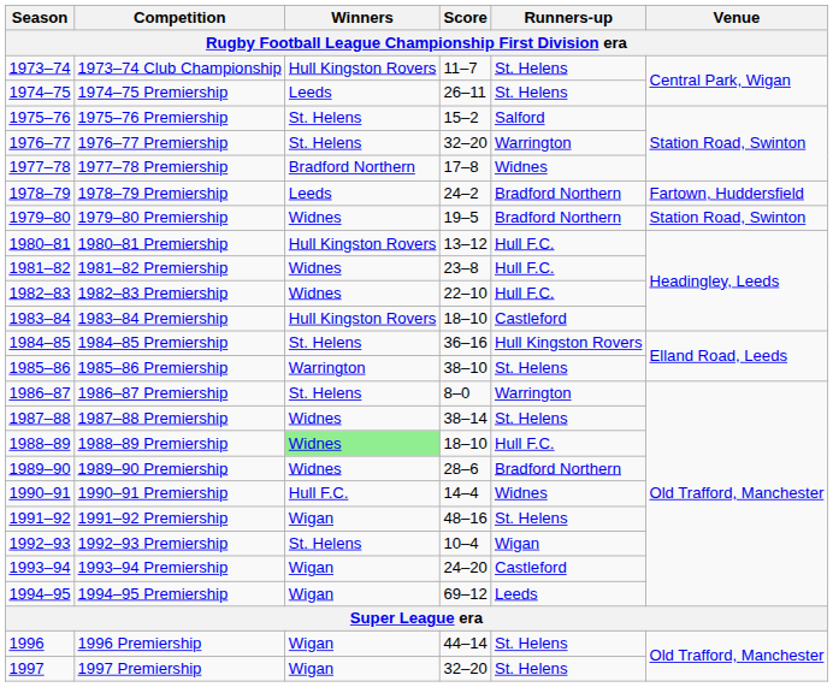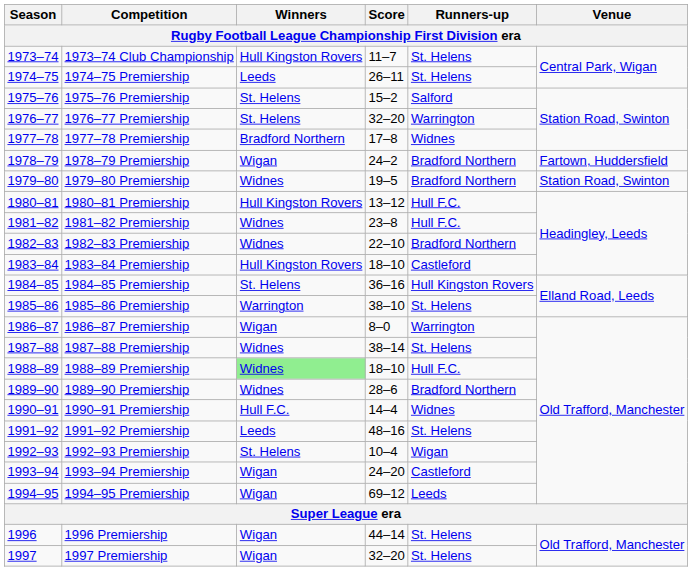 <table class="wikitable">
 <tr>
 <th>Season</th>
 <th>Competition</th>
 <th>Winners</th>
 <th>Score</th>
 <th>Runners-up</th>
 <th>Venue</th>
 </tr>
 <tr>
 <th colspan="6"><a href='#'>Rugby Football League Championship First Division</a> era</th>
 </tr>
 <tr>
 <td><a href='#'>1973–74</a></td>
 <td><a href='#'>1973–74 Club Championship</a></td>
 <td> <a href='#'>Hull Kingston Rovers</a></td>
 <td>11–7</td>
 <td> <a href='#'>St. Helens</a></td>
 <td rowspan=2><a href='#'>Central Park, Wigan</a></td>
 </tr>
 <tr>
 <td><a href='#'>1974–75</a></td>
 <td><a href='#'>1974–75 Premiership</a></td>
 <td> <a href='#'>Leeds</a></td>
 <td>26–11</td>
 <td> <a href='#'>St. Helens</a></td>
 </tr>
 <tr>
 <td><a href='#'>1975–76</a></td>
 <td><a href='#'>1975–76 Premiership</a></td>
 <td> <a href='#'>St. Helens</a></td>
 <td>15–2</td>
 <td> <a href='#'>Salford</a></td>
 <td rowspan=3><a href='#'>Station Road, Swinton</a></td>
 </tr>
 <tr>
 <td><a href='#'>1976–77</a></td>
 <td><a href='#'>1976–77 Premiership</a></td>
 <td> <a href='#'>St. Helens</a></td>
 <td>32–20</td>
 <td> <a href='#'>Warrington</a></td>
 </tr>
 <tr>
 <td><a href='#'>1977–78</a></td>
 <td><a href='#'>1977–78 Premiership</a></td>
 <td> <a href='#'>Bradford Northern</a></td>
 <td>17–8</td>
 <td> <a href='#'>Widnes</a></td>
 </tr>
 <tr>
 <td><a href='#'>1978–79</a></td>
 <td><a href='#'>1978–79 Premiership</a></td>
-<td> <a href='#'>Leeds</a></td>
+<td> <a href='#'>Wigan</a></td>
 <td>24–2</td>
 <td> <a href='#'>Bradford Northern</a></td>
 <td><a href='#'>Fartown, Huddersfield</a></td>
 </tr>
 <tr>
 <td><a href='#'>1979–80</a></td>
 <td><a href='#'>1979–80 Premiership</a></td>
 <td>  <a href='#'>Widnes</a></td>
 <td>19–5</td>
 <td> <a href='#'>Bradford Northern</a></td>
 <td><a href='#'>Station Road, Swinton</a></td>
 </tr>
 <tr>
 <td><a href='#'>1980–81</a></td>
 <td><a href='#'>1980–81 Premiership</a></td>
 <td> <a href='#'>Hull Kingston Rovers</a></td>
 <td>13–12</td>
 <td> <a href='#'>Hull F.C.</a></td>
 <td rowspan=4><a href='#'>Headingley, Leeds</a></td>
 </tr>
 <tr>
 <td><a href='#'>1981–82</a></td>
 <td><a href='#'>1981–82 Premiership</a></td>
 <td>  <a href='#'>Widnes</a></td>
 <td>23–8</td>
 <td> <a href='#'>Hull F.C.</a></td>
 </tr>
 <tr>
 <td><a href='#'>1982–83</a></td>
 <td><a href='#'>1982–83 Premiership</a></td>
 <td>  <a href='#'>Widnes</a></td>
 <td>22–10</td>
-<td> <a href='#'>Hull F.C.</a></td>
+<td> <a href='#'>Bradford Northern</a></td>
 </tr>
 <tr>
 <td><a href='#'>1983–84</a></td>
 <td><a href='#'>1983–84 Premiership</a></td>
 <td> <a href='#'>Hull Kingston Rovers</a></td>
 <td>18–10</td>
 <td> <a href='#'>Castleford</a></td>
 </tr>
 <tr>
 <td><a href='#'>1984–85</a></td>
 <td><a href='#'>1984–85 Premiership</a></td>
 <td> <a href='#'>St. Helens</a></td>
 <td>36–16</td>
 <td> <a href='#'>Hull Kingston Rovers</a></td>
 <td rowspan=2><a href='#'>Elland Road, Leeds</a></td>
 </tr>
 <tr>
 <td><a href='#'>1985–86</a></td>
 <td><a href='#'>1985–86 Premiership</a></td>
 <td> <a href='#'>Warrington</a></td>
 <td>38–10</td>
 <td> <a href='#'>St. Helens</a></td>
 </tr>
 <tr>
 <td><a href='#'>1986–87</a></td>
 <td><a href='#'>1986–87 Premiership</a></td>
-<td> <a href='#'>St. Helens</a></td>
+<td> <a href='#'>Wigan</a></td>
 <td>8–0</td>
 <td> <a href='#'>Warrington</a></td>
 <td rowspan="9"><a href='#'>Old Trafford, Manchester</a></td>
 </tr>
 <tr>
 <td><a href='#'>1987–88</a></td>
 <td><a href='#'>1987–88 Premiership</a></td>
 <td>  <a href='#'>Widnes</a></td>
 <td>38–14</td>
 <td> <a href='#'>St. Helens</a></td>
 </tr>
 <tr>
 <td><a href='#'>1988–89</a></td>
 <td><a href='#'>1988–89 Premiership</a></td>
 <td style="background: lightgreen;">  <a href='#'>Widnes</a></td>
 <td>18–10</td>
 <td> <a href='#'>Hull F.C.</a></td>
 </tr>
 <tr>
 <td><a href='#'>1989–90</a></td>
 <td><a href='#'>1989–90 Premiership</a></td>
 <td>  <a href='#'>Widnes</a></td>
 <td>28–6</td>
 <td> <a href='#'>Bradford Northern</a></td>
 </tr>
 <tr>
 <td><a href='#'>1990–91</a></td>
 <td><a href='#'>1990–91 Premiership</a></td>
 <td> <a href='#'>Hull F.C.</a></td>
 <td>14–4</td>
 <td>  <a href='#'>Widnes</a></td>
 </tr>
 <tr>
 <td><a href='#'>1991–92</a></td>
 <td><a href='#'>1991–92 Premiership</a></td>
-<td> <a href='#'>Wigan</a></td>
+<td> <a href='#'>Leeds</a></td>
 <td>48–16</td>
 <td> <a href='#'>St. Helens</a></td>
 </tr>
 <tr>
 <td><a href='#'>1992–93</a></td>
 <td><a href='#'>1992–93 Premiership</a></td>
 <td> <a href='#'>St. Helens</a></td>
 <td>10–4</td>
 <td> <a href='#'>Wigan</a></td>
 </tr>
 <tr>
 <td><a href='#'>1993–94</a></td>
 <td><a href='#'>1993–94 Premiership</a></td>
 <td> <a href='#'>Wigan</a></td>
 <td>24–20</td>
 <td> <a href='#'>Castleford</a></td>
 </tr>
 <tr>
 <td><a href='#'>1994–95</a></td>
 <td><a href='#'>1994–95 Premiership</a></td>
 <td> <a href='#'>Wigan</a></td>
 <td>69–12</td>
 <td> <a href='#'>Leeds</a></td>
 </tr>
 <tr>
 <th colspan="6"><a href='#'>Super League</a> era</th>
 </tr>
 <tr>
 <td><a href='#'>1996</a></td>
 <td><a href='#'>1996 Premiership</a></td>
 <td> <a href='#'>Wigan</a></td>
 <td>44–14</td>
 <td> <a href='#'>St. Helens</a></td>
 <td rowspan="2"><a href='#'>Old Trafford, Manchester</a></td>
 </tr>
 <tr>
 <td><a href='#'>1997</a></td>
 <td><a href='#'>1997 Premiership</a></td>
 <td> <a href='#'>Wigan</a></td>
 <td>32–20</td>
 <td> <a href='#'>St. Helens</a></td>
 </tr>
 </table>
